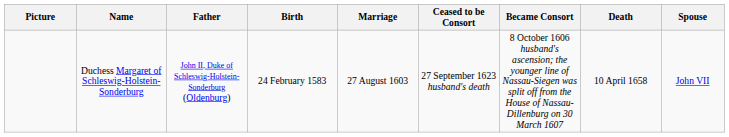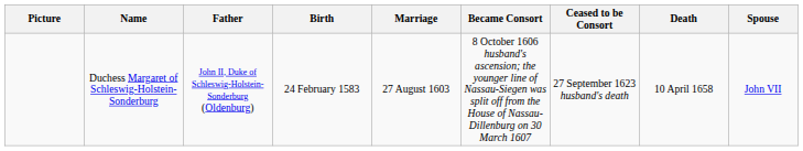 <table width=95% class="wikitable">
 <tr>
 <th width = "8%">Picture</th>
 <th width = "10%">Name</th>
 <th width = "9%">Father</th>
 <th width = "10%">Birth</th>
 <th width = "9%">Marriage</th>
+<th width = "9%">Became Consort</th>
 <th width = "9%">Ceased to be Consort</th>
-<th width = "9%">Became Consort</th>
 <th width = "9%">Death</th>
 <th width = "7%">Spouse</th>
 </tr>
 <tr>
 <td align="center"></td>
 <td align="center">Duchess <a href='#'>Margaret of Schleswig-Holstein-Sonderburg</a></td>
 <td align="center"><small><a href='#'>John II, Duke of Schleswig-Holstein-Sonderburg</a></small><br>(<a href='#'>Oldenburg</a>)</td>
 <td align="center">24 February 1583</td>
 <td align="center">27 August 1603</td>
+<td align="center">8 October 1606<br><em>husband's ascension; the younger line of Nassau-Siegen was split off from the House of Nassau-Dillenburg on 30 March 1607</em></td>
 <td align="center">27 September 1623<br><em>husband's death</em></td>
-<td align="center">8 October 1606<br><em>husband's ascension; the younger line of Nassau-Siegen was split off from the House of Nassau-Dillenburg on 30 March 1607</em></td>
 <td align="center">10 April 1658</td>
 <td align="center"><a href='#'>John VII</a></td>
 </tr>
 </table>
